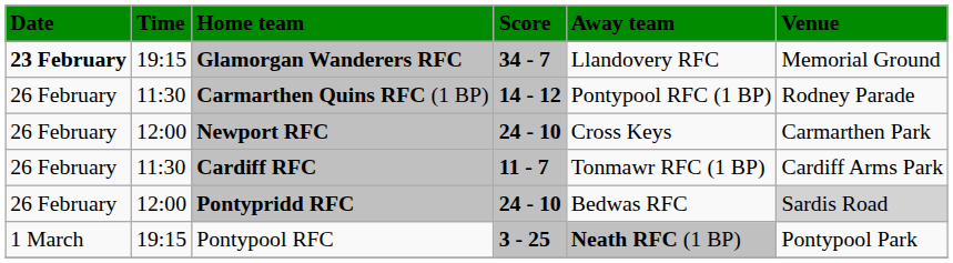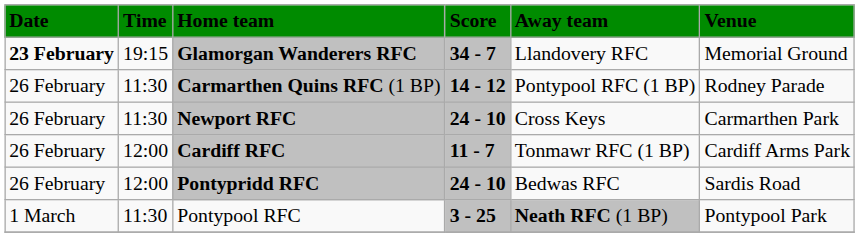 <table class="wikitable" style="margin:0.5em auto; font-size:95%">
 <tr bgcolor="#008B00">
 <td><strong>Date</strong></td>
 <td><strong>Time</strong></td>
 <td><strong>Home team</strong></td>
 <td><strong>Score</strong></td>
 <td><strong>Away team</strong></td>
 <td><strong>Venue</strong></td>
 </tr>
 <tr>
 <td><strong>23 February</strong></td>
 <td>19:15</td>
 <td bgcolor="silver"><strong>Glamorgan Wanderers RFC</strong></td>
 <td bgcolor="silver"><strong>34 - 7</strong></td>
 <td>Llandovery RFC</td>
 <td>Memorial Ground</td>
 </tr>
 <tr>
 <td>26 February</td>
 <td>11:30</td>
 <td bgcolor="silver"><strong>Carmarthen Quins RFC</strong> (1 BP)</td>
 <td bgcolor="silver"><strong>14 - 12</strong></td>
 <td>Pontypool RFC (1 BP)</td>
 <td>Rodney Parade</td>
 </tr>
 <tr>
 <td>26 February</td>
-<td>12:00</td>
+<td>11:30</td>
 <td bgcolor="silver"><strong>Newport RFC</strong></td>
 <td bgcolor="silver"><strong>24 - 10</strong></td>
 <td>Cross Keys</td>
 <td>Carmarthen Park</td>
 </tr>
 <tr>
 <td>26 February</td>
-<td>11:30</td>
+<td>12:00</td>
 <td bgcolor="silver"><strong>Cardiff RFC</strong></td>
 <td bgcolor="silver"><strong>11 - 7</strong></td>
 <td>Tonmawr RFC (1 BP)</td>
 <td>Cardiff Arms Park</td>
 </tr>
 <tr>
 <td>26 February</td>
 <td>12:00</td>
 <td bgcolor="silver"><strong>Pontypridd RFC</strong></td>
 <td bgcolor="silver"><strong>24 - 10</strong></td>
 <td>Bedwas RFC</td>
-<td style="background: lightgrey;">Sardis Road</td>
+<td>Sardis Road</td>
 </tr>
 <tr>
 <td>1 March</td>
-<td>19:15</td>
+<td>11:30</td>
 <td>Pontypool RFC</td>
 <td bgcolor="silver"><strong>3 - 25</strong></td>
 <td bgcolor="silver"><strong>Neath RFC</strong> (1 BP)</td>
 <td>Pontypool Park</td>
 </tr>
 <tr>
 </tr>
 </table>
